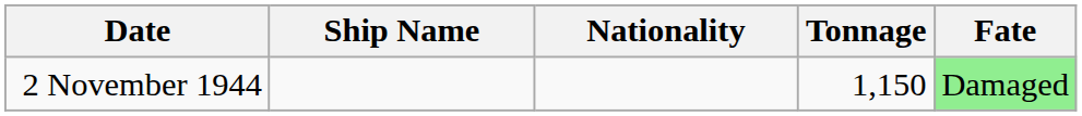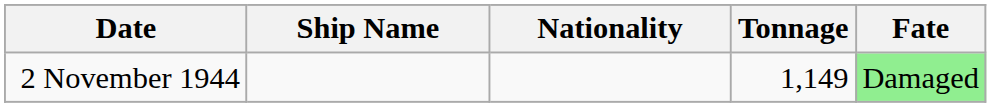 <table class="wikitable sortable">
 <tr>
 <th width="120px">Date</th>
 <th width="120px">Ship Name</th>
 <th width="120px">Nationality</th>
 <th width="25px">Tonnage</th>
 <th width="50px">Fate</th>
 </tr>
 <tr>
 <td align="right">2 November 1944</td>
 <td align="left"></td>
 <td align="left"></td>
-<td align="right">1,150</td>
+<td align="right">1,149</td>
 <td align="left" style="background: lightgreen;">Damaged</td>
 </tr>
 </table>
